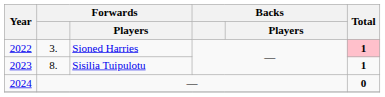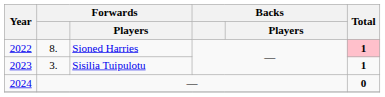 <table class="wikitable">
 <tr>
 <th width=40 rowspan=2>Year</th>
 <th colspan=2>Forwards</th>
 <th colspan=2>Backs</th>
 <th width=40 rowspan=2>Total</th>
 </tr>
 <tr>
 <th width=40></th>
 <th width=170>Players</th>
 <th width=40></th>
 <th width=170>Players</th>
 </tr>
 <tr>
 <td align=center><a href='#'>2022</a></td>
-<td align=center>3.</td>
+<td align=center>8.</td>
 <td><a href='#'>Sioned Harries</a></td>
 <td align=center rowspan=2 colspan=2>—</td>
 <td align=center style="background: pink;"><strong>1</strong></td>
 </tr>
 <tr>
 <td align=center><a href='#'>2023</a></td>
-<td align=center>8.</td>
+<td align=center>3.</td>
 <td><a href='#'>Sisilia Tuipulotu</a></td>
 <td align=center><strong>1</strong></td>
 </tr>
 <tr>
 <td align=center><a href='#'>2024</a></td>
 <td align=center colspan=4>—</td>
 <td align=center><strong>0</strong></td>
 </tr>
 <tr>
 </tr>
 </table>
